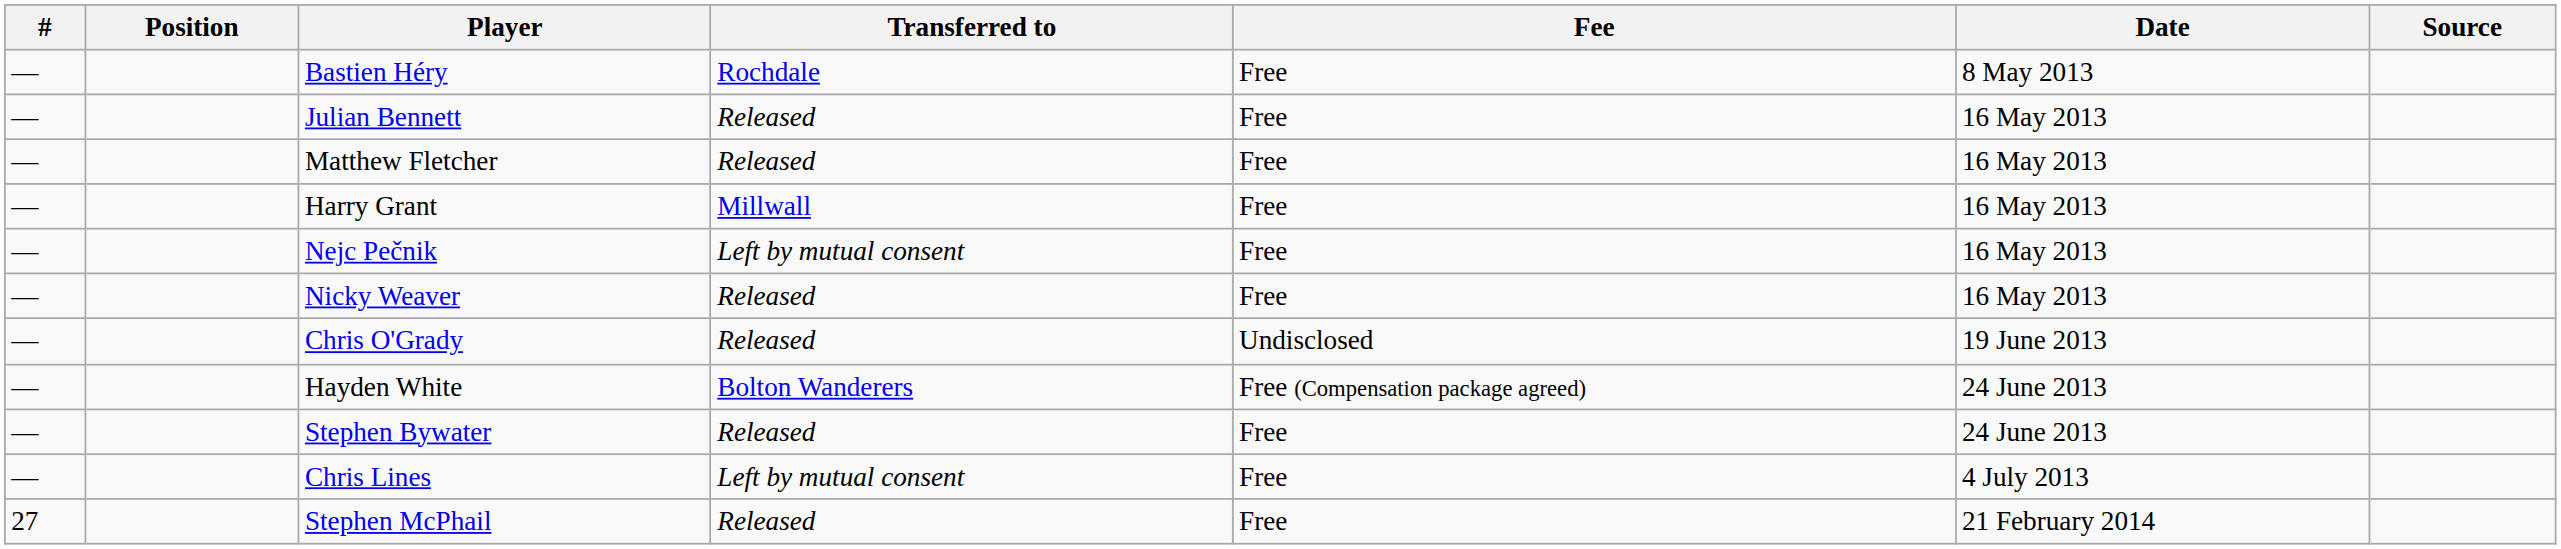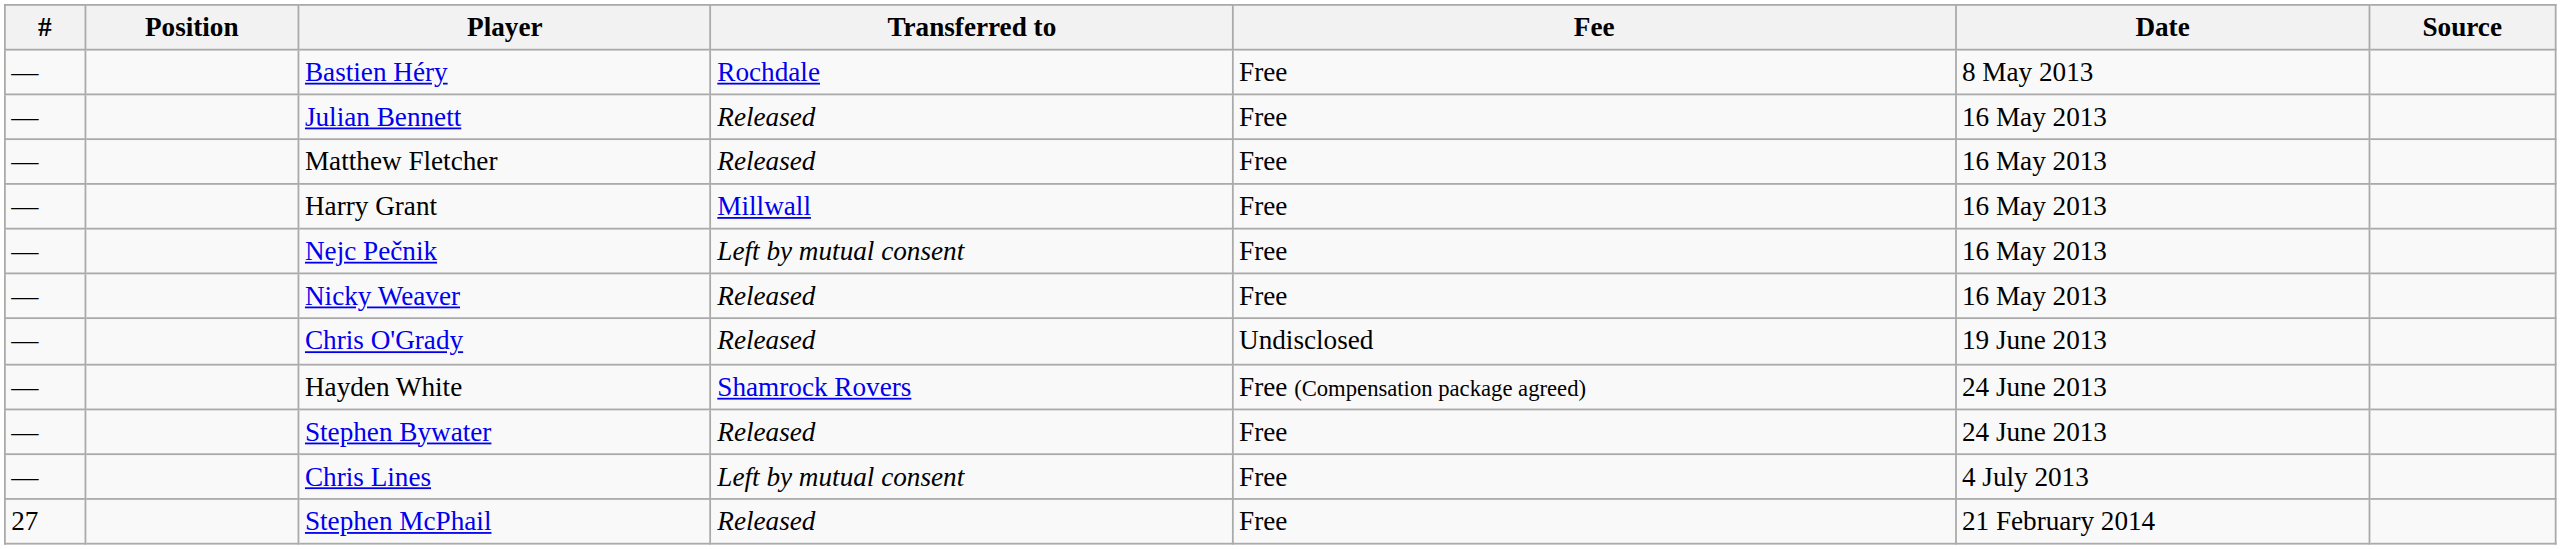 <table class="wikitable" style="width:90%; text-align:center; font-size:95%; text-align:left;">
 <tr>
 <th>#</th>
 <th>Position</th>
 <th>Player</th>
 <th>Transferred to</th>
 <th>Fee</th>
 <th>Date</th>
 <th>Source</th>
 </tr>
 <tr>
 <td>—</td>
 <td></td>
 <td> <a href='#'>Bastien Héry</a></td>
 <td><a href='#'>Rochdale</a></td>
 <td>Free</td>
 <td>8 May 2013</td>
 <td></td>
 </tr>
 <tr>
 <td>—</td>
 <td></td>
 <td> <a href='#'>Julian Bennett</a></td>
 <td><em>Released</em></td>
 <td>Free</td>
 <td>16 May 2013</td>
 <td></td>
 </tr>
 <tr>
 <td>—</td>
 <td></td>
 <td> Matthew Fletcher</td>
 <td><em>Released</em></td>
 <td>Free</td>
 <td>16 May 2013</td>
 <td></td>
 </tr>
 <tr>
 <td>—</td>
 <td></td>
 <td> Harry Grant</td>
 <td><a href='#'>Millwall</a></td>
 <td>Free</td>
 <td>16 May 2013</td>
 <td></td>
 </tr>
 <tr>
 <td>—</td>
 <td></td>
 <td> <a href='#'>Nejc Pečnik</a></td>
 <td><em>Left by mutual consent</em></td>
 <td>Free</td>
 <td>16 May 2013</td>
 <td></td>
 </tr>
 <tr>
 <td>—</td>
 <td></td>
 <td> <a href='#'>Nicky Weaver</a></td>
 <td><em>Released</em></td>
 <td>Free</td>
 <td>16 May 2013</td>
 <td></td>
 </tr>
 <tr>
 <td>—</td>
 <td></td>
 <td> <a href='#'>Chris O'Grady</a></td>
 <td><em>Released</em></td>
 <td>Undisclosed</td>
 <td>19 June 2013</td>
 <td></td>
 </tr>
 <tr>
 <td>—</td>
 <td></td>
 <td> Hayden White</td>
-<td><a href='#'>Bolton Wanderers</a></td>
+<td><a href='#'>Shamrock Rovers</a></td>
 <td>Free <small>(Compensation package agreed)</small></td>
 <td>24 June 2013</td>
 <td></td>
 </tr>
 <tr>
 <td>—</td>
 <td></td>
 <td> <a href='#'>Stephen Bywater</a></td>
 <td><em>Released</em></td>
 <td>Free</td>
 <td>24 June 2013</td>
 <td></td>
 </tr>
 <tr>
 <td>—</td>
 <td></td>
 <td> <a href='#'>Chris Lines</a></td>
 <td><em>Left by mutual consent</em></td>
 <td>Free</td>
 <td>4 July 2013</td>
 <td></td>
 </tr>
 <tr>
 <td>27</td>
 <td></td>
 <td> <a href='#'>Stephen McPhail</a></td>
 <td><em>Released</em></td>
 <td>Free</td>
 <td>21 February 2014</td>
 <td></td>
 </tr>
 </table>
